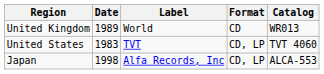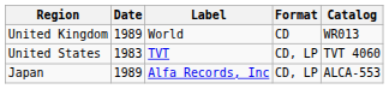 <table class="wikitable">
 <tr>
 <th>Region</th>
 <th>Date</th>
 <th>Label</th>
 <th>Format</th>
 <th>Catalog</th>
 </tr>
 <tr>
 <td>United Kingdom</td>
 <td>1989</td>
 <td>World</td>
 <td>CD</td>
 <td>WR013</td>
 </tr>
 <tr>
 <td>United States</td>
 <td>1983</td>
 <td><a href='#'>TVT</a></td>
 <td>CD, LP</td>
 <td>TVT 4060</td>
 </tr>
 <tr>
 <td>Japan</td>
-<td>1998</td>
+<td>1989</td>
 <td><a href='#'>Alfa Records, Inc</a></td>
 <td>CD, LP</td>
 <td>ALCA-553</td>
 </tr>
 </table>
